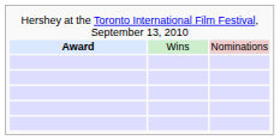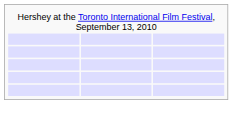 <table class="infobox" style="width: 25em; text-align: left; font-size: 70%; vertical-align: middle;">
 <tr>
 <td colspan="3" style="text-align:center;"></td>
 </tr>
 <tr>
 <td colspan="3" style="text-align:center;">Hershey at the <a href='#'>Toronto International Film Festival</a>, September 13, 2010</td>
-</tr>
-<tr bgcolor=#D9E8FF style="text-align:center;">
-<th style="vertical-align: middle;">Award</th>
-<td style="background:#cceecc; font-size:8pt; vertical-align: middle;" width="60px">Wins</td>
-<td style="background:#eecccc; font-size:8pt; vertical-align: middle;" width="60px">Nominations</td>
 </tr>
 <tr bgcolor=#ddddff>
 <td align="center"><br></td>
 <td></td>
 <td></td>
 </tr>
 <tr bgcolor=#ddddff>
 <td align="center"><br></td>
 <td></td>
 <td></td>
 </tr>
 <tr bgcolor=#ddddff>
 <td align="center"><br></td>
 <td></td>
 <td></td>
 </tr>
 <tr bgcolor=#ddddff>
 <td align="center"><br></td>
 <td></td>
 <td></td>
 </tr>
 <tr bgcolor=#ddddff>
 <td align="center"><br></td>
 <td></td>
 <td></td>
 </tr>
 </table>
